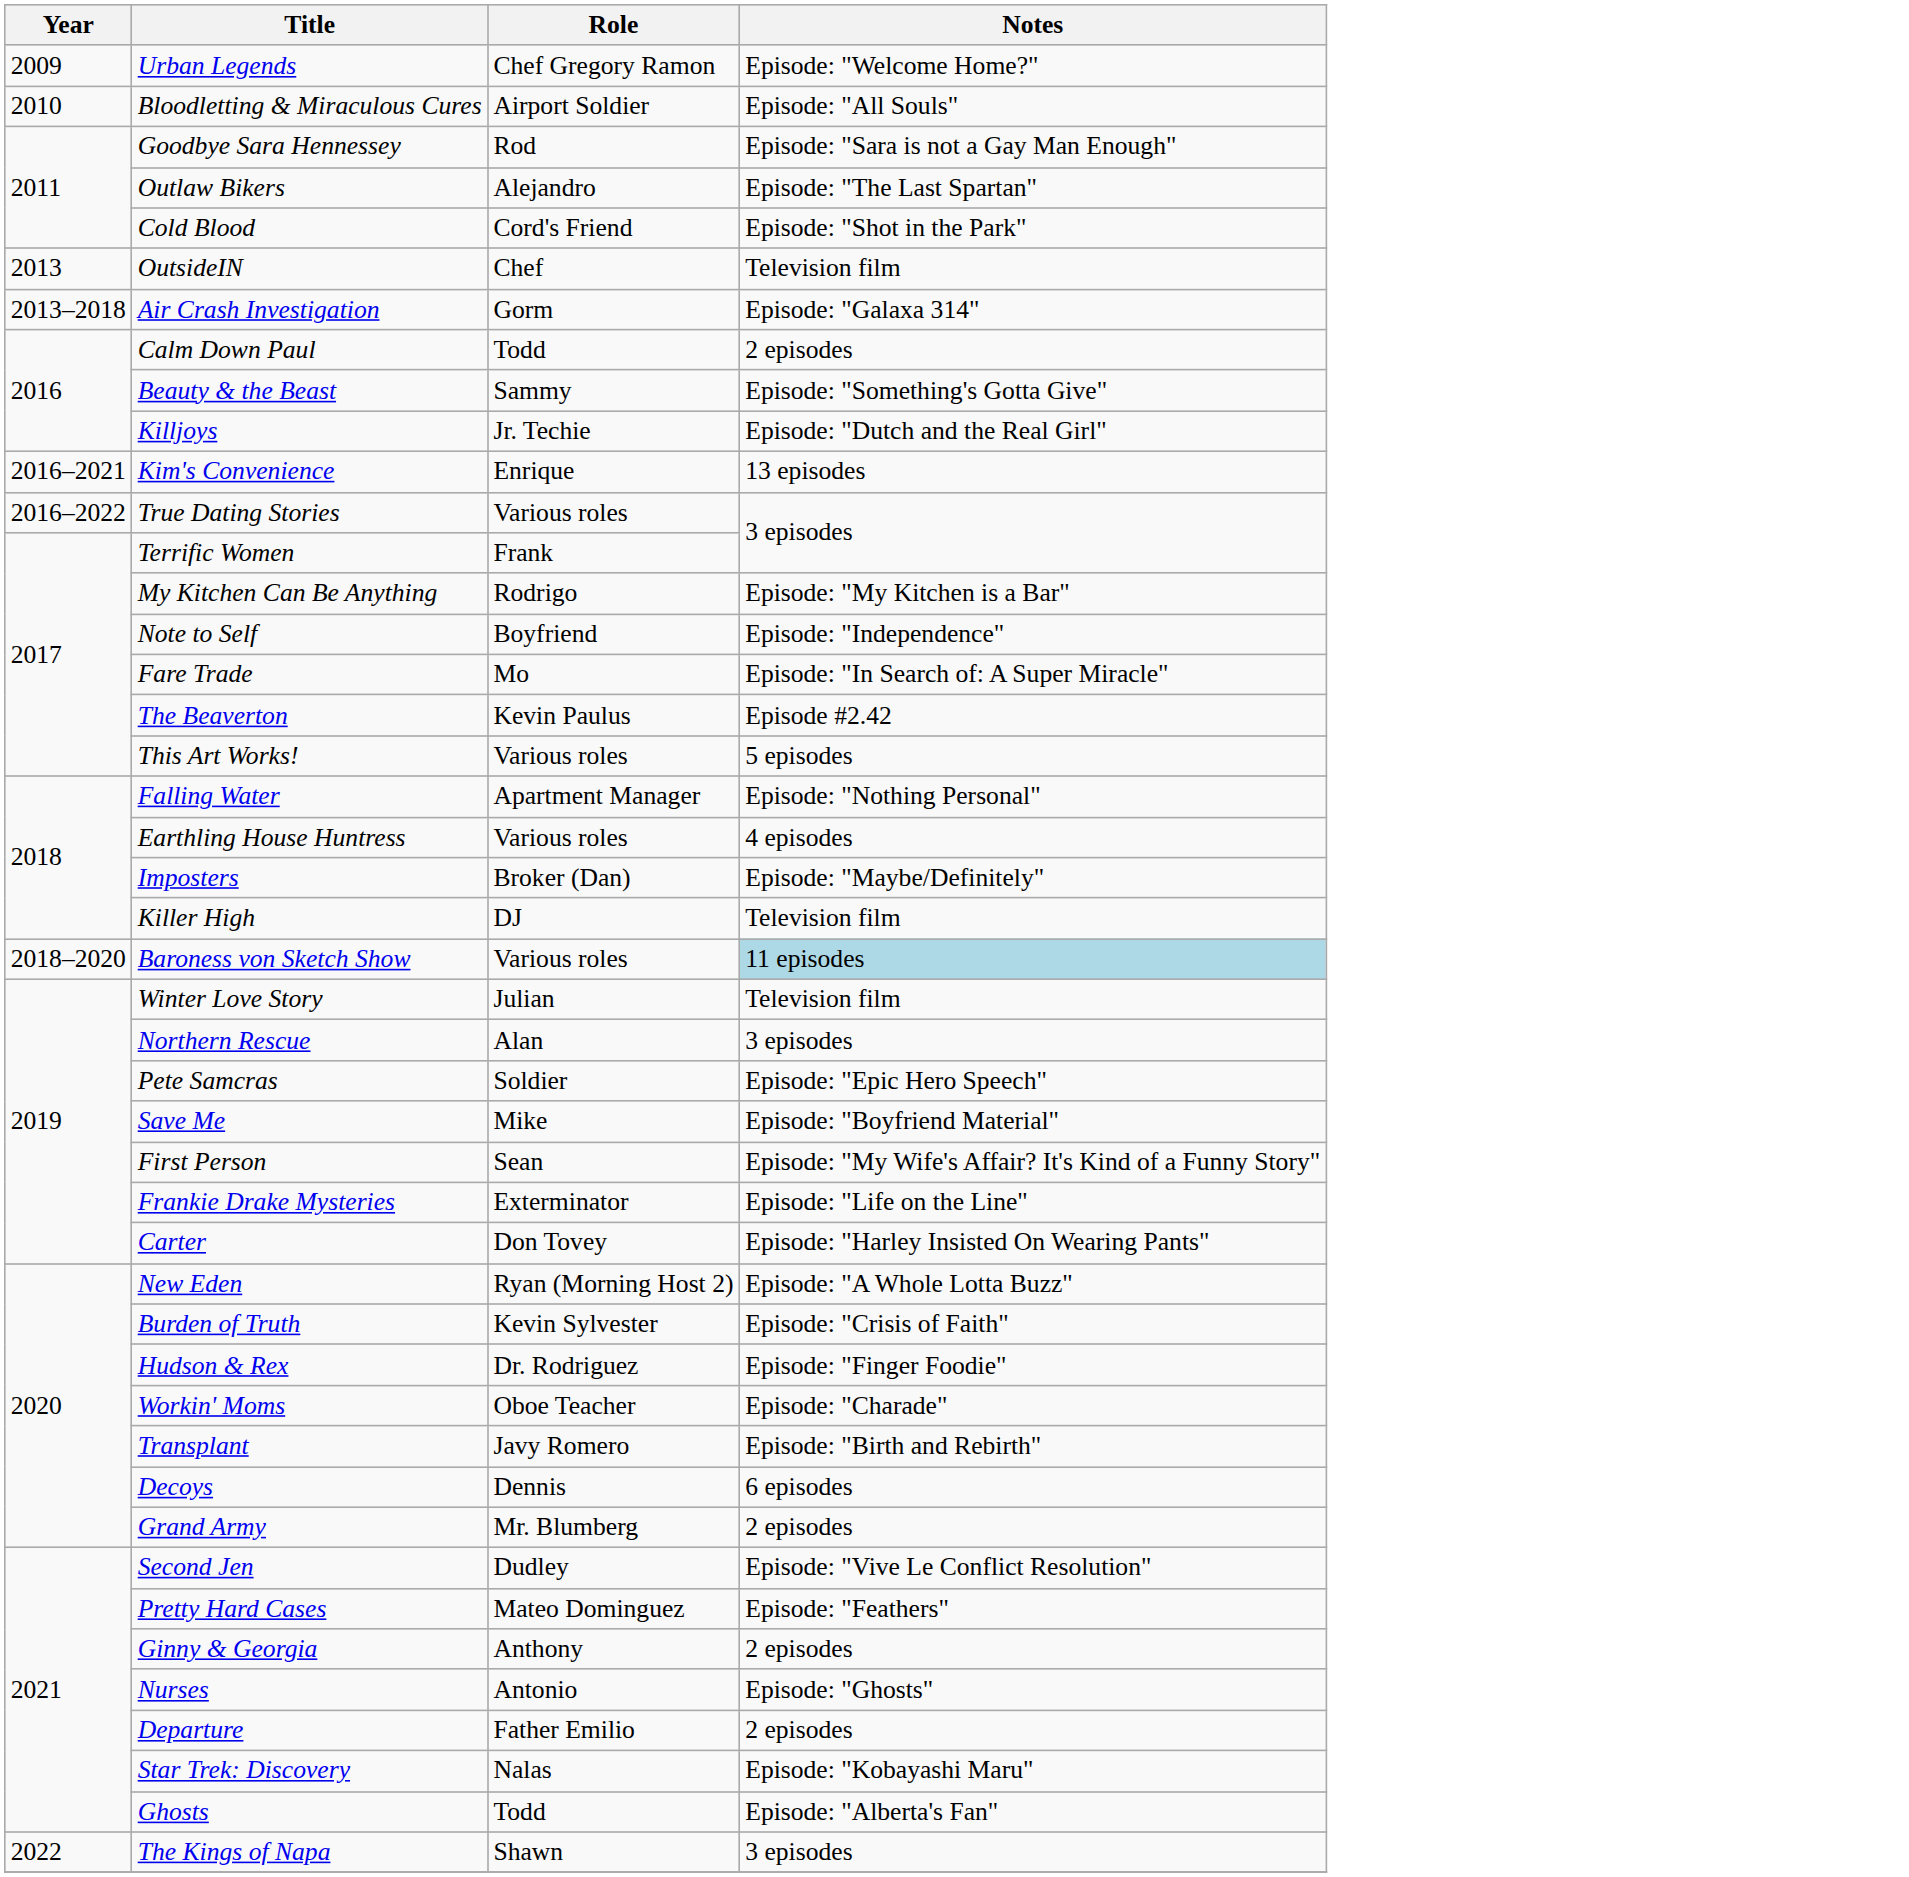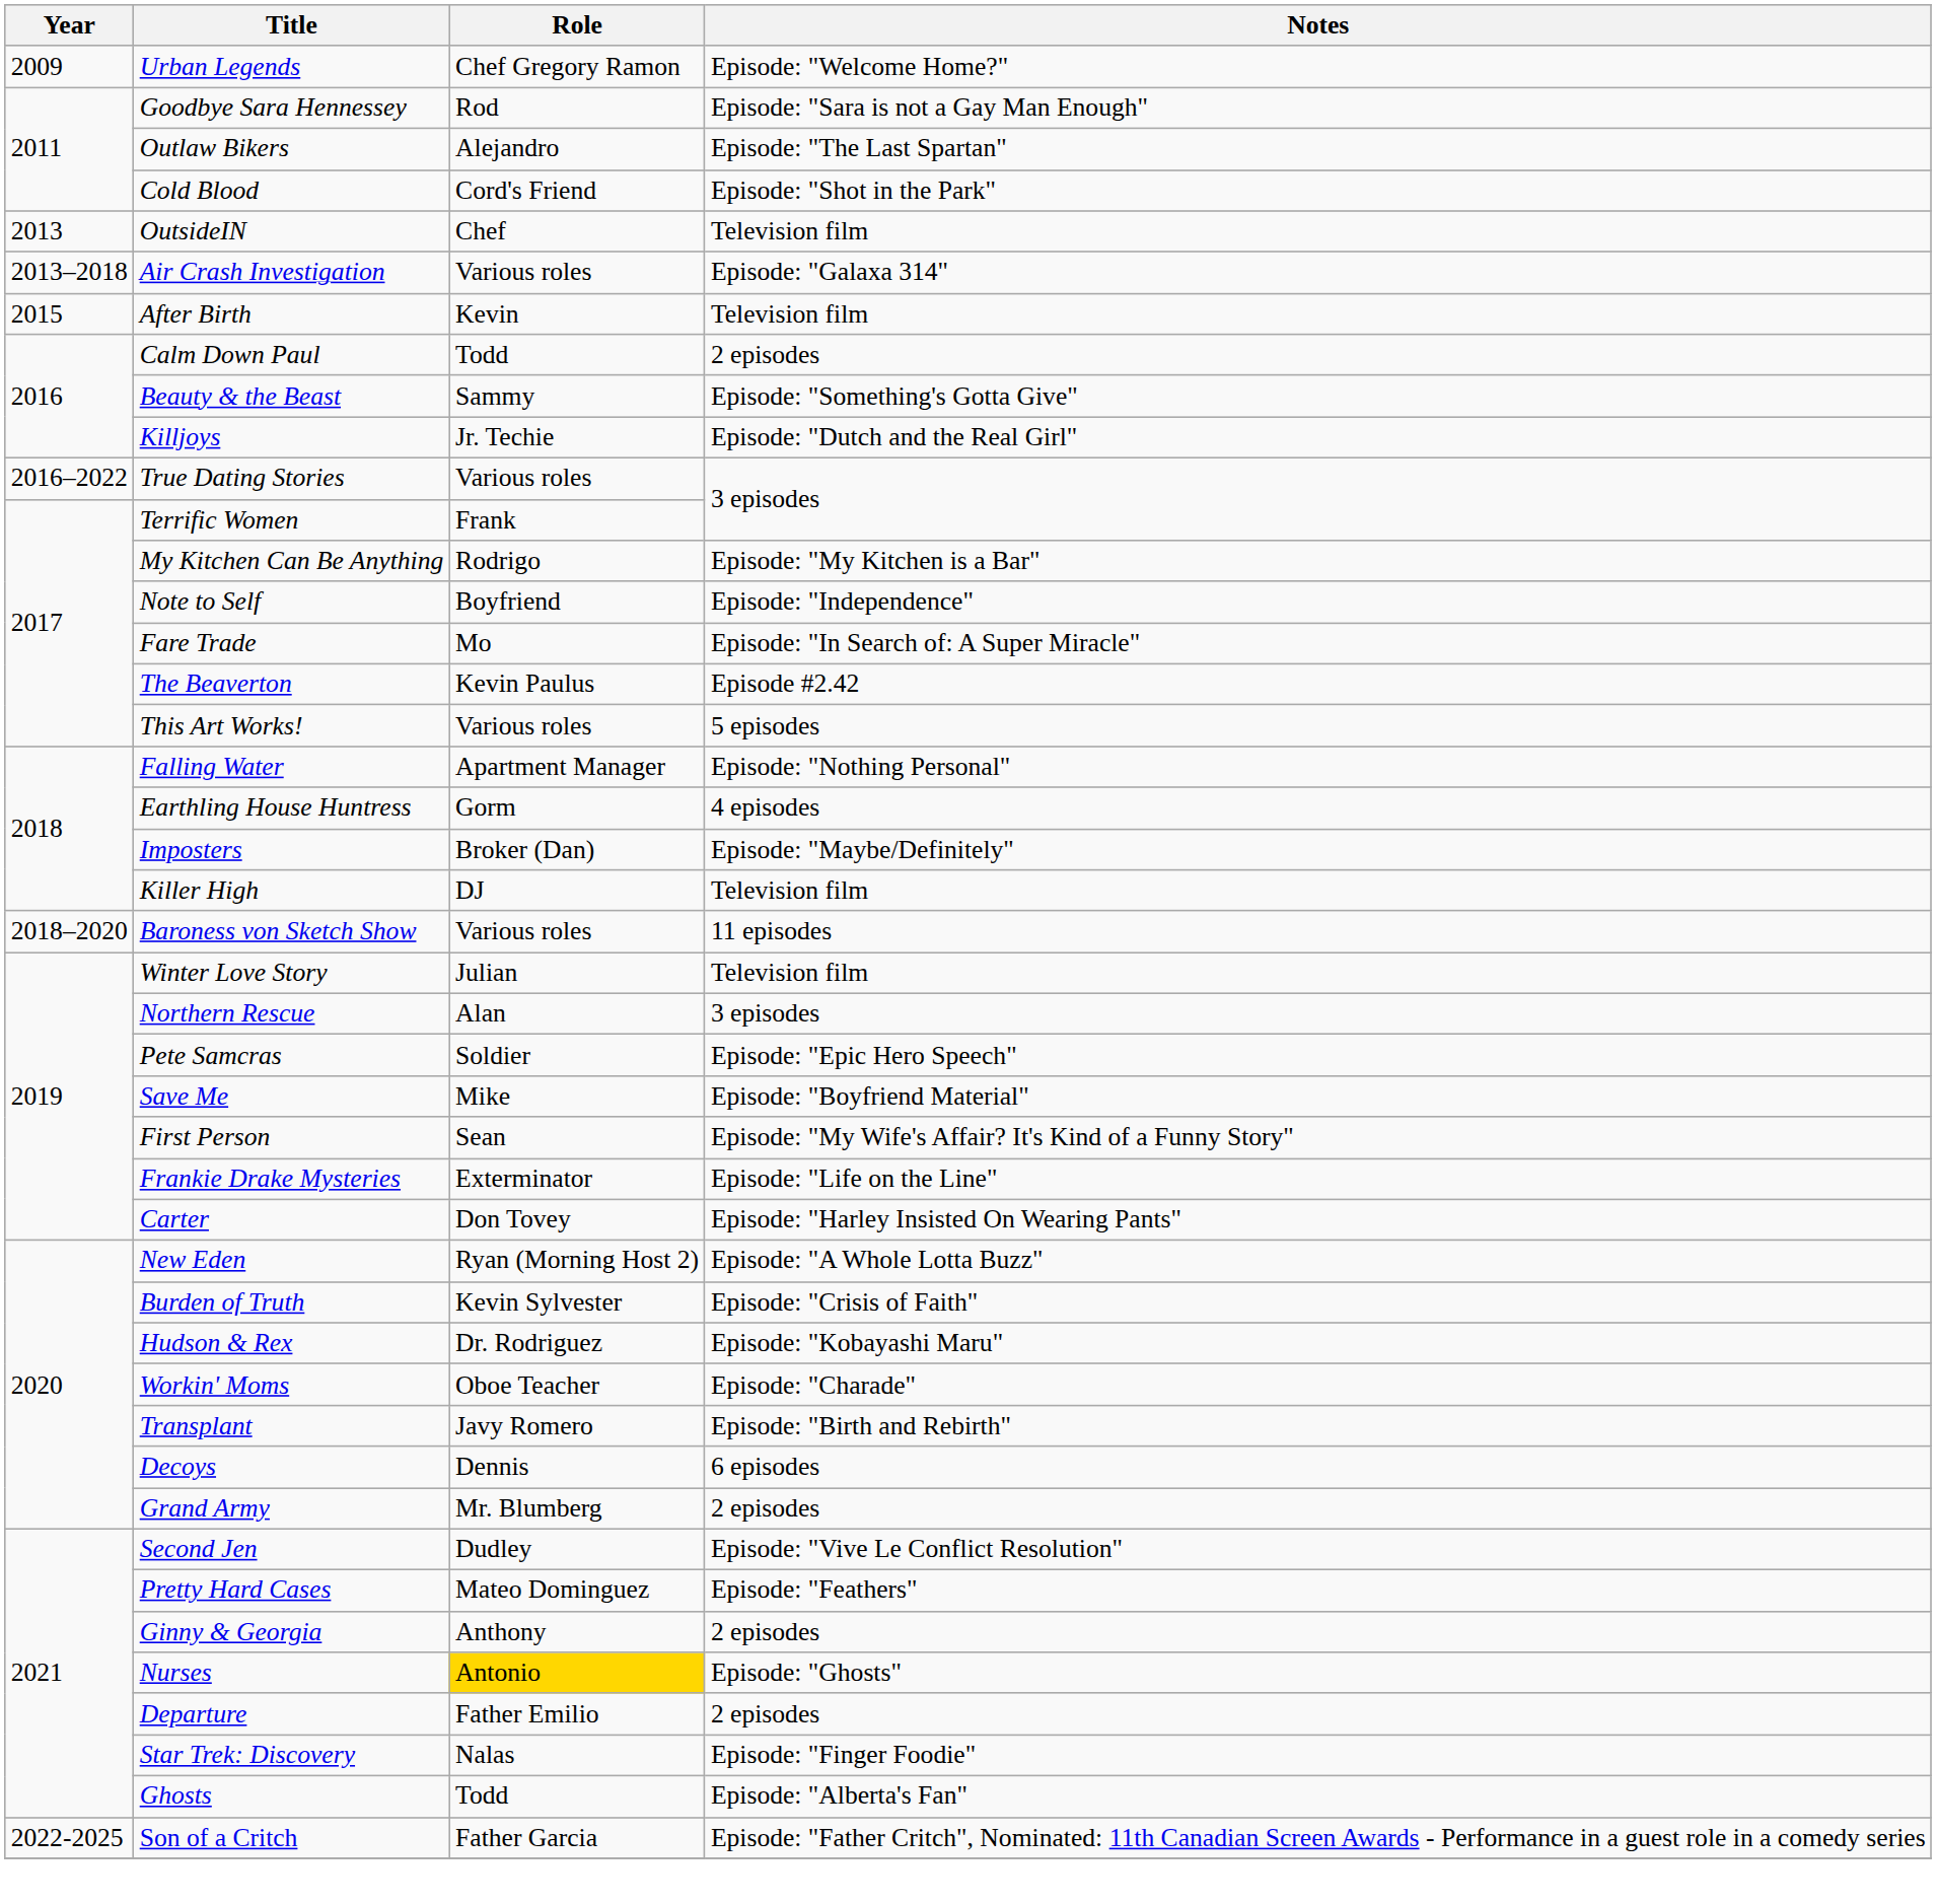 <table class="wikitable sortable">
 <tr>
 <th>Year</th>
 <th>Title</th>
 <th>Role</th>
 <th class="unsortable">Notes</th>
 </tr>
 <tr>
 <td>2009</td>
 <td><a href='#'><em>Urban Legends</em></a></td>
 <td>Chef Gregory Ramon</td>
 <td>Episode: "Welcome Home?"</td>
-</tr>
-<tr>
-<td>2010</td>
-<td><em>Bloodletting & Miraculous Cures</em></td>
-<td>Airport Soldier</td>
-<td>Episode: "All Souls"</td>
 </tr>
 <tr>
 <td rowspan="3">2011</td>
 <td><em>Goodbye Sara Hennessey</em></td>
 <td>Rod</td>
 <td>Episode: "Sara is not a Gay Man Enough"</td>
 </tr>
 <tr>
 <td><em>Outlaw Bikers</em></td>
 <td>Alejandro</td>
 <td>Episode: "The Last Spartan"</td>
 </tr>
 <tr>
 <td><em>Cold Blood</em></td>
 <td>Cord's Friend</td>
 <td>Episode: "Shot in the Park"</td>
 </tr>
 <tr>
 <td>2013</td>
 <td><em>OutsideIN</em></td>
 <td>Chef</td>
 <td>Television film</td>
 </tr>
 <tr>
 <td>2013–2018</td>
 <td><em><a href='#'>Air Crash Investigation</a></em></td>
-<td>Gorm</td>
+<td>Various roles</td>
 <td>Episode: "Galaxa 314"</td>
+</tr>
+<tr>
+<td>2015</td>
+<td><em>After Birth</em></td>
+<td>Kevin</td>
+<td>Television film</td>
 </tr>
 <tr>
 <td rowspan="3">2016</td>
 <td><em>Calm Down Paul</em></td>
 <td>Todd</td>
 <td>2 episodes</td>
 </tr>
 <tr>
 <td><a href='#'><em>Beauty & the Beast</em></a></td>
 <td>Sammy</td>
 <td>Episode: "Something's Gotta Give"</td>
 </tr>
 <tr>
 <td><em><a href='#'>Killjoys</a></em></td>
 <td>Jr. Techie</td>
 <td>Episode: "Dutch and the Real Girl"</td>
-</tr>
-<tr>
-<td>2016–2021</td>
-<td><em><a href='#'>Kim's Convenience</a></em></td>
-<td>Enrique</td>
-<td>13 episodes</td>
 </tr>
 <tr>
 <td>2016–2022</td>
 <td><em>True Dating Stories</em></td>
 <td>Various roles</td>
 <td rowspan="2">3 episodes</td>
 </tr>
 <tr>
 <td rowspan="6">2017</td>
 <td><em>Terrific Women</em></td>
 <td>Frank</td>
 </tr>
 <tr>
 <td><em>My Kitchen Can Be Anything</em></td>
 <td>Rodrigo</td>
 <td>Episode: "My Kitchen is a Bar"</td>
 </tr>
 <tr>
 <td><em>Note to Self</em></td>
 <td>Boyfriend</td>
 <td>Episode: "Independence"</td>
 </tr>
 <tr>
 <td><em>Fare Trade</em></td>
 <td>Mo</td>
 <td>Episode: "In Search of: A Super Miracle"</td>
 </tr>
 <tr>
 <td data-sort-value="Beaverton, The"><a href='#'><em>The Beaverton</em></a></td>
 <td>Kevin Paulus</td>
 <td>Episode #2.42</td>
 </tr>
 <tr>
 <td><em>This Art Works!</em></td>
 <td>Various roles</td>
 <td>5 episodes</td>
 </tr>
 <tr>
 <td rowspan="4">2018</td>
 <td><a href='#'><em>Falling Water</em></a></td>
 <td>Apartment Manager</td>
 <td>Episode: "Nothing Personal"</td>
 </tr>
 <tr>
 <td><em>Earthling House Huntress</em></td>
-<td>Various roles</td>
+<td>Gorm</td>
 <td>4 episodes</td>
 </tr>
 <tr>
 <td><a href='#'><em>Imposters</em></a></td>
 <td>Broker (Dan)</td>
 <td>Episode: "Maybe/Definitely"</td>
 </tr>
 <tr>
 <td><em>Killer High</em></td>
 <td>DJ</td>
 <td>Television film</td>
 </tr>
 <tr>
 <td>2018–2020</td>
 <td><em><a href='#'>Baroness von Sketch Show</a></em></td>
 <td>Various roles</td>
-<td style="background: lightblue;">11 episodes</td>
+<td>11 episodes</td>
 </tr>
 <tr>
 <td rowspan="7">2019</td>
 <td><em>Winter Love Story</em></td>
 <td>Julian</td>
 <td>Television film</td>
 </tr>
 <tr>
 <td><em><a href='#'>Northern Rescue</a></em></td>
 <td>Alan</td>
 <td>3 episodes</td>
 </tr>
 <tr>
 <td><em>Pete Samcras</em></td>
 <td>Soldier</td>
 <td>Episode: "Epic Hero Speech"</td>
 </tr>
 <tr>
 <td><a href='#'><em>Save Me</em></a></td>
 <td>Mike</td>
 <td>Episode: "Boyfriend Material"</td>
 </tr>
 <tr>
 <td><em>First Person</em></td>
 <td>Sean</td>
 <td>Episode: "My Wife's Affair? It's Kind of a Funny Story"</td>
 </tr>
 <tr>
 <td><em><a href='#'>Frankie Drake Mysteries</a></em></td>
 <td>Exterminator</td>
 <td>Episode: "Life on the Line"</td>
 </tr>
 <tr>
 <td><a href='#'><em>Carter</em></a></td>
 <td>Don Tovey</td>
 <td>Episode: "Harley Insisted On Wearing Pants"</td>
 </tr>
 <tr>
 <td rowspan="7">2020</td>
 <td><em><a href='#'>New Eden</a></em></td>
 <td>Ryan (Morning Host 2)</td>
 <td>Episode: "A Whole Lotta Buzz"</td>
 </tr>
 <tr>
 <td><a href='#'><em>Burden of Truth</em></a></td>
 <td>Kevin Sylvester</td>
 <td>Episode: "Crisis of Faith"</td>
 </tr>
 <tr>
 <td><em><a href='#'>Hudson & Rex</a></em></td>
 <td>Dr. Rodriguez</td>
-<td>Episode: "Finger Foodie"</td>
+<td>Episode: "Kobayashi Maru"</td>
 </tr>
 <tr>
 <td><em><a href='#'>Workin' Moms</a></em></td>
 <td>Oboe Teacher</td>
 <td>Episode: "Charade"</td>
 </tr>
 <tr>
 <td><a href='#'><em>Transplant</em></a></td>
 <td>Javy Romero</td>
 <td>Episode: "Birth and Rebirth"</td>
 </tr>
 <tr>
 <td><a href='#'><em>Decoys</em></a></td>
 <td>Dennis</td>
 <td>6 episodes</td>
 </tr>
 <tr>
 <td><a href='#'><em>Grand Army</em></a></td>
 <td>Mr. Blumberg</td>
 <td>2 episodes</td>
 </tr>
 <tr>
 <td rowspan="7">2021</td>
 <td><em><a href='#'>Second Jen</a></em></td>
 <td>Dudley</td>
 <td>Episode: "Vive Le Conflict Resolution"</td>
 </tr>
 <tr>
 <td><em><a href='#'>Pretty Hard Cases</a></em></td>
 <td>Mateo Dominguez</td>
 <td>Episode: "Feathers"</td>
 </tr>
 <tr>
 <td><em><a href='#'>Ginny & Georgia</a></em></td>
 <td>Anthony</td>
 <td>2 episodes</td>
 </tr>
 <tr>
 <td><a href='#'><em>Nurses</em></a></td>
-<td>Antonio</td>
+<td style="background: gold;">Antonio</td>
 <td>Episode: "Ghosts"</td>
 </tr>
 <tr>
 <td><a href='#'><em>Departure</em></a></td>
 <td>Father Emilio</td>
 <td>2 episodes</td>
 </tr>
 <tr>
 <td><em><a href='#'>Star Trek: Discovery</a></em></td>
 <td>Nalas</td>
-<td>Episode: "Kobayashi Maru"</td>
+<td>Episode: "Finger Foodie"</td>
 </tr>
 <tr>
 <td><a href='#'><em>Ghosts</em></a></td>
 <td>Todd</td>
 <td>Episode: "Alberta's Fan"</td>
 </tr>
 <tr>
-<td>2022</td>
-<td data-sort-value="Kings of Napa, The"><em><a href='#'>The Kings of Napa</a></em></td>
-<td>Shawn</td>
-<td>3 episodes</td>
+<td>2022-2025</td>
+<td><a href='#'>Son of a Critch</a></td>
+<td>Father Garcia</td>
+<td>Episode: "Father Critch", Nominated: <a href='#'>11th Canadian Screen Awards</a> - Performance in a guest role in a comedy series</td>
 </tr>
 <tr>
 </tr>
 </table>
